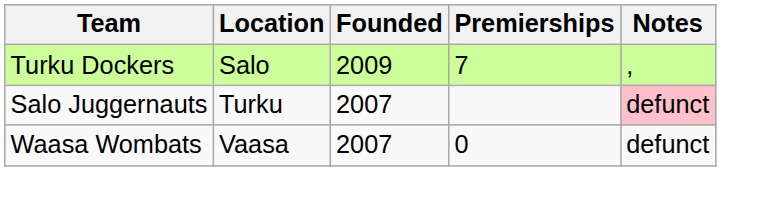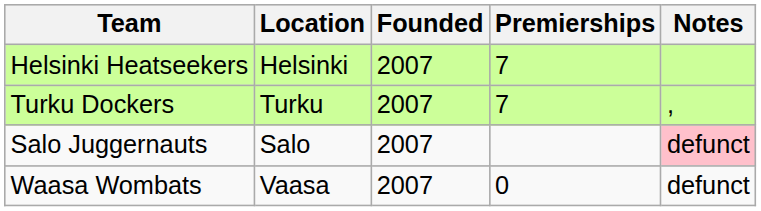 <table class="wikitable">
 <tr>
 <th>Team</th>
 <th>Location</th>
 <th>Founded</th>
 <th>Premierships</th>
 <th>Notes</th>
 </tr>
 <tr bgcolor="#CCFF99">
+<td>Helsinki Heatseekers</td>
+<td>Helsinki</td>
+<td>2007</td>
+<td>7</td>
+<td></td>
+</tr>
+<tr bgcolor="#CCFF99">
 <td>Turku Dockers</td>
-<td>Salo</td>
-<td>2009</td>
+<td>Turku</td>
+<td>2007</td>
 <td>7</td>
 <td>, </td>
 </tr>
 <tr>
 <td>Salo Juggernauts</td>
-<td>Turku</td>
+<td>Salo</td>
 <td>2007</td>
 <td></td>
 <td style="background: pink;">defunct</td>
 </tr>
 <tr>
 <td>Waasa Wombats</td>
 <td>Vaasa</td>
 <td>2007</td>
 <td>0</td>
 <td>defunct</td>
 </tr>
 </table>
